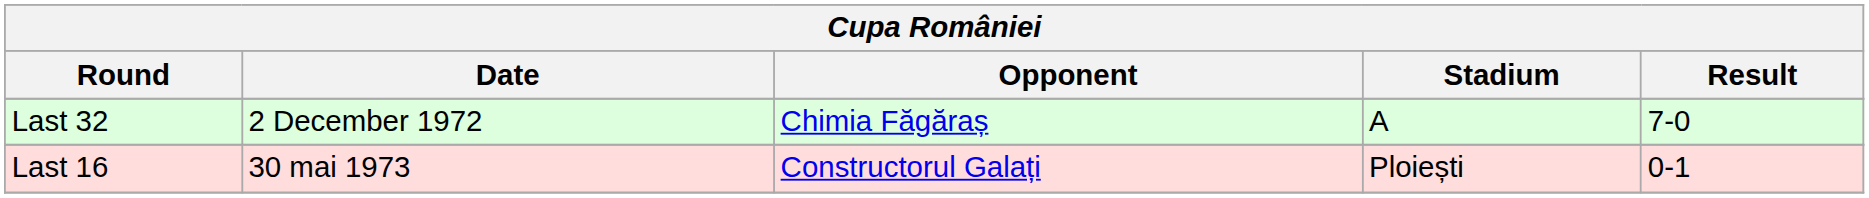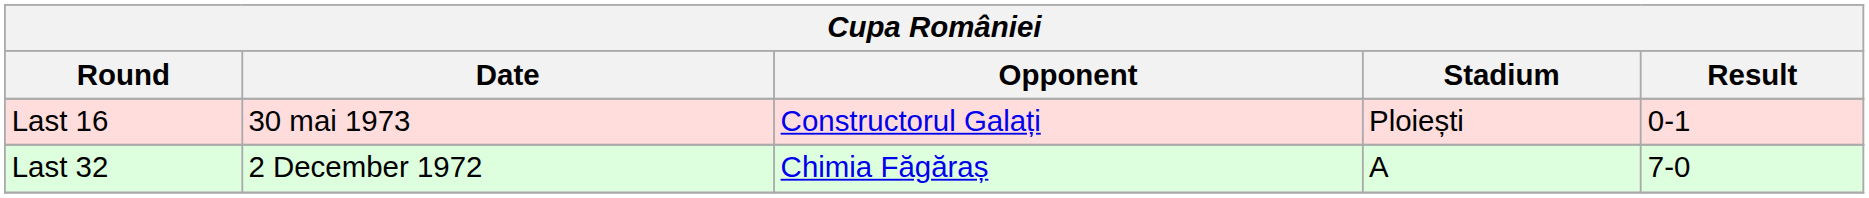 <table class="wikitable" style="width:80%;">
 <tr>
 <th colspan="5" style="text-align:center;"><em>Cupa României</em></th>
 </tr>
 <tr>
 <th>Round</th>
 <th>Date</th>
 <th>Opponent</th>
 <th>Stadium</th>
 <th>Result</th>
 </tr>
 <tr>
 </tr>
+<tr bgcolor="#ffdddd">
+<td>Last 16</td>
+<td>30 mai 1973</td>
+<td><a href='#'>Constructorul Galați</a></td>
+<td>Ploiești</td>
+<td>0-1</td>
+</tr>
+<tr>
+</tr>
 <tr bgcolor="#ddffdd">
 <td>Last 32</td>
 <td>2 December 1972</td>
 <td><a href='#'>Chimia Făgăraș</a></td>
 <td>A</td>
 <td>7-0</td>
 </tr>
 <tr>
 </tr>
-<tr bgcolor="#ffdddd">
-<td>Last 16</td>
-<td>30 mai 1973</td>
-<td><a href='#'>Constructorul Galați</a></td>
-<td>Ploiești</td>
-<td>0-1</td>
-</tr>
-<tr>
-</tr>
 </table>
